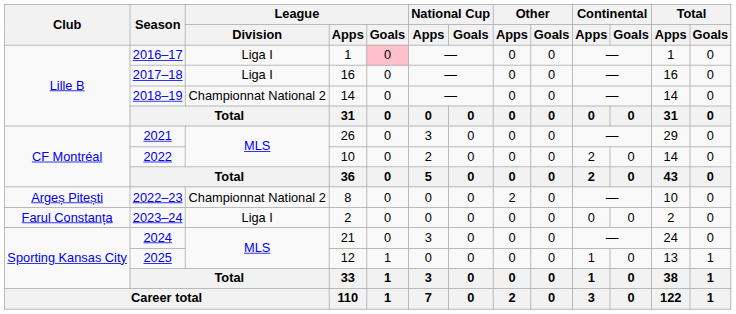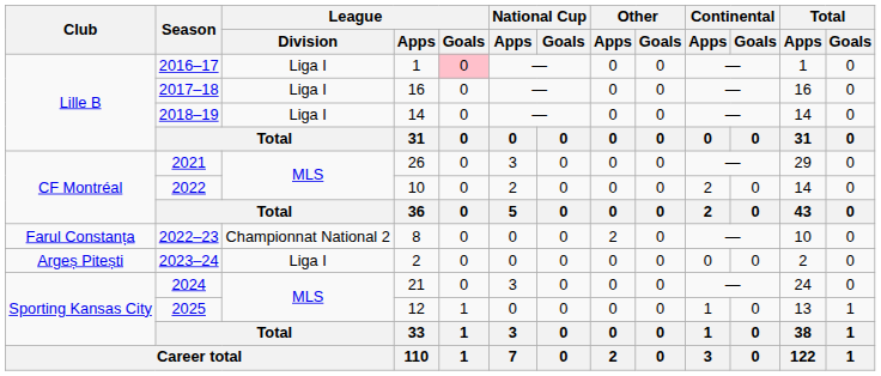 <table class="wikitable" style="text-align:center">
 <tr>
 <th rowspan="2">Club</th>
 <th rowspan="2">Season</th>
 <th colspan="3">League</th>
 <th colspan="2">National Cup</th>
 <th colspan="2">Other</th>
 <th colspan="2">Continental</th>
 <th colspan="2">Total</th>
 </tr>
 <tr>
 <th>Division</th>
 <th>Apps</th>
 <th>Goals</th>
 <th>Apps</th>
 <th>Goals</th>
 <th>Apps</th>
 <th>Goals</th>
 <th>Apps</th>
 <th>Goals</th>
 <th>Apps</th>
 <th>Goals</th>
 </tr>
 <tr>
 <td rowspan="4"><a href='#'>Lille B</a></td>
 <td><a href='#'>2016–17</a></td>
 <td>Liga I</td>
 <td>1</td>
 <td style="background: pink;">0</td>
 <td colspan="2">—</td>
 <td>0</td>
 <td>0</td>
 <td colspan="2">—</td>
 <td>1</td>
 <td>0</td>
 </tr>
 <tr>
 <td><a href='#'>2017–18</a></td>
 <td>Liga I</td>
 <td>16</td>
 <td>0</td>
 <td colspan="2">—</td>
 <td>0</td>
 <td>0</td>
 <td colspan="2">—</td>
 <td>16</td>
 <td>0</td>
 </tr>
 <tr>
 <td><a href='#'>2018–19</a></td>
-<td>Championnat National 2</td>
+<td>Liga I</td>
 <td>14</td>
 <td>0</td>
 <td colspan="2">—</td>
 <td>0</td>
 <td>0</td>
 <td colspan="2">—</td>
 <td>14</td>
 <td>0</td>
 </tr>
 <tr>
 <th colspan="2">Total</th>
 <th>31</th>
 <th>0</th>
 <th>0</th>
 <th>0</th>
 <th>0</th>
 <th>0</th>
 <th>0</th>
 <th>0</th>
 <th>31</th>
 <th>0</th>
 </tr>
 <tr>
 <td rowspan="3"><a href='#'>CF Montréal</a></td>
 <td><a href='#'>2021</a></td>
 <td rowspan="2"><a href='#'>MLS</a></td>
 <td>26</td>
 <td>0</td>
 <td>3</td>
 <td>0</td>
 <td>0</td>
 <td>0</td>
 <td colspan="2">—</td>
 <td>29</td>
 <td>0</td>
 </tr>
 <tr>
 <td><a href='#'>2022</a></td>
 <td>10</td>
 <td>0</td>
 <td>2</td>
 <td>0</td>
 <td>0</td>
 <td>0</td>
 <td>2</td>
 <td>0</td>
 <td>14</td>
 <td>0</td>
 </tr>
 <tr>
 <th colspan="2">Total</th>
 <th>36</th>
 <th>0</th>
 <th>5</th>
 <th>0</th>
 <th>0</th>
 <th>0</th>
 <th>2</th>
 <th>0</th>
 <th>43</th>
 <th>0</th>
 </tr>
 <tr>
-<td><a href='#'>Argeș Pitești</a></td>
+<td><a href='#'>Farul Constanța</a></td>
 <td><a href='#'>2022–23</a></td>
 <td>Championnat National 2</td>
 <td>8</td>
 <td>0</td>
 <td>0</td>
 <td>0</td>
 <td>2</td>
 <td>0</td>
 <td colspan="2">—</td>
 <td>10</td>
 <td>0</td>
 </tr>
 <tr>
-<td><a href='#'>Farul Constanța</a></td>
+<td><a href='#'>Argeș Pitești</a></td>
 <td><a href='#'>2023–24</a></td>
 <td>Liga I</td>
 <td>2</td>
 <td>0</td>
 <td>0</td>
 <td>0</td>
 <td>0</td>
 <td>0</td>
 <td>0</td>
 <td>0</td>
 <td>2</td>
 <td>0</td>
 </tr>
 <tr>
 <td rowspan="3"><a href='#'>Sporting Kansas City</a></td>
 <td><a href='#'>2024</a></td>
 <td rowspan="2"><a href='#'>MLS</a></td>
 <td>21</td>
 <td>0</td>
 <td>3</td>
 <td>0</td>
 <td>0</td>
 <td>0</td>
 <td colspan="2">—</td>
 <td>24</td>
 <td>0</td>
 </tr>
 <tr>
 <td><a href='#'>2025</a></td>
 <td>12</td>
 <td>1</td>
 <td>0</td>
 <td>0</td>
 <td>0</td>
 <td>0</td>
 <td>1</td>
 <td>0</td>
 <td>13</td>
 <td>1</td>
 </tr>
 <tr>
 <th colspan="2">Total</th>
 <th>33</th>
 <th>1</th>
 <th>3</th>
 <th>0</th>
 <th>0</th>
 <th>0</th>
 <th>1</th>
 <th>0</th>
 <th>38</th>
 <th>1</th>
 </tr>
 <tr>
 <th colspan="3">Career total</th>
 <th>110</th>
 <th>1</th>
 <th>7</th>
 <th>0</th>
 <th>2</th>
 <th>0</th>
 <th>3</th>
 <th>0</th>
 <th>122</th>
 <th>1</th>
 </tr>
 </table>
